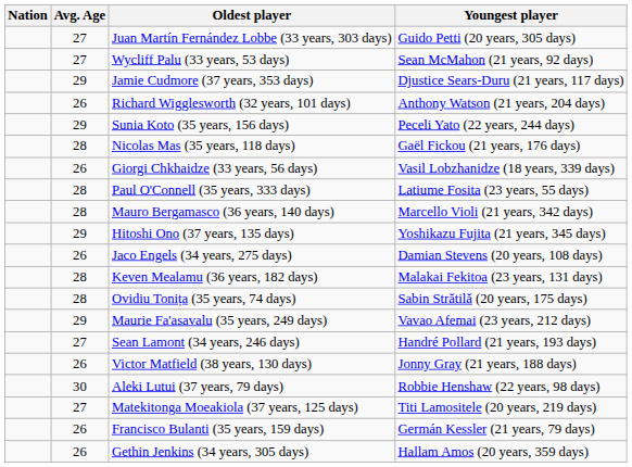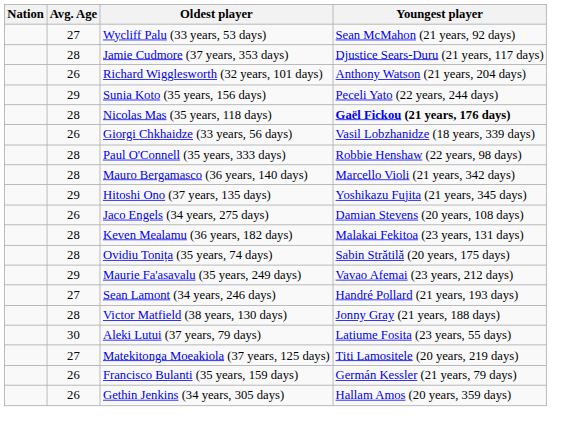 <table class="wikitable sortable">
 <tr>
 <th>Nation</th>
 <th>Avg. Age</th>
 <th class="unsortable">Oldest player</th>
 <th class="unsortable">Youngest player</th>
 </tr>
 <tr>
 <td></td>
 <td align=center>27</td>
-<td><a href='#'>Juan Martín Fernández Lobbe</a> (33 years, 303 days)</td>
-<td><a href='#'>Guido Petti</a> (20 years, 305 days)</td>
-</tr>
-<tr>
-<td></td>
-<td align=center>27</td>
 <td><a href='#'>Wycliff Palu</a> (33 years, 53 days)</td>
 <td><a href='#'>Sean McMahon</a> (21 years, 92 days)</td>
 </tr>
 <tr>
 <td></td>
-<td align=center>29</td>
+<td align=center>28</td>
 <td><a href='#'>Jamie Cudmore</a> (37 years, 353 days)</td>
 <td><a href='#'>Djustice Sears-Duru</a> (21 years, 117 days)</td>
 </tr>
 <tr>
 <td></td>
 <td align=center>26</td>
 <td><a href='#'>Richard Wigglesworth</a> (32 years, 101 days)</td>
 <td><a href='#'>Anthony Watson</a> (21 years, 204 days)</td>
 </tr>
 <tr>
 <td></td>
 <td align=center>29</td>
 <td><a href='#'>Sunia Koto</a> (35 years, 156 days)</td>
 <td><a href='#'>Peceli Yato</a> (22 years, 244 days)</td>
 </tr>
 <tr>
 <td></td>
 <td align=center>28</td>
 <td><a href='#'>Nicolas Mas</a> (35 years, 118 days)</td>
-<td><a href='#'>Gaël Fickou</a> (21 years, 176 days)</td>
+<td><strong><a href='#'>Gaël Fickou</a> (21 years, 176 days)</strong></td>
 </tr>
 <tr>
 <td></td>
 <td align=center>26</td>
 <td><a href='#'>Giorgi Chkhaidze</a> (33 years, 56 days)</td>
 <td><a href='#'>Vasil Lobzhanidze</a> (18 years, 339 days)</td>
 </tr>
 <tr>
 <td></td>
 <td align=center>28</td>
 <td><a href='#'>Paul O'Connell</a> (35 years, 333 days)</td>
-<td><a href='#'>Latiume Fosita</a> (23 years, 55 days)</td>
+<td><a href='#'>Robbie Henshaw</a> (22 years, 98 days)</td>
 </tr>
 <tr>
 <td></td>
 <td align=center>28</td>
 <td><a href='#'>Mauro Bergamasco</a> (36 years, 140 days)</td>
 <td><a href='#'>Marcello Violi</a> (21 years, 342 days)</td>
 </tr>
 <tr>
 <td></td>
 <td align=center>29</td>
 <td><a href='#'>Hitoshi Ono</a> (37 years, 135 days)</td>
 <td><a href='#'>Yoshikazu Fujita</a> (21 years, 345 days)</td>
 </tr>
 <tr>
 <td></td>
 <td align=center>26</td>
 <td><a href='#'>Jaco Engels</a> (34 years, 275 days)</td>
 <td><a href='#'>Damian Stevens</a> (20 years, 108 days)</td>
 </tr>
 <tr>
 <td></td>
 <td align=center>28</td>
 <td><a href='#'>Keven Mealamu</a> (36 years, 182 days)</td>
 <td><a href='#'>Malakai Fekitoa</a> (23 years, 131 days)</td>
 </tr>
 <tr>
 <td></td>
 <td align=center>28</td>
 <td><a href='#'>Ovidiu Tonița</a> (35 years, 74 days)</td>
 <td><a href='#'>Sabin Strătilă</a> (20 years, 175 days)</td>
 </tr>
 <tr>
 <td></td>
 <td align=center>29</td>
 <td><a href='#'>Maurie Fa'asavalu</a> (35 years, 249 days)</td>
 <td><a href='#'>Vavao Afemai</a> (23 years, 212 days)</td>
 </tr>
 <tr>
 <td></td>
 <td align=center>27</td>
 <td><a href='#'>Sean Lamont</a> (34 years, 246 days)</td>
 <td><a href='#'>Handré Pollard</a> (21 years, 193 days)</td>
 </tr>
 <tr>
 <td></td>
-<td align=center>26</td>
+<td align=center>28</td>
 <td><a href='#'>Victor Matfield</a> (38 years, 130 days)</td>
 <td><a href='#'>Jonny Gray</a> (21 years, 188 days)</td>
 </tr>
 <tr>
 <td></td>
 <td align=center>30</td>
 <td><a href='#'>Aleki Lutui</a> (37 years, 79 days)</td>
-<td><a href='#'>Robbie Henshaw</a> (22 years, 98 days)</td>
+<td><a href='#'>Latiume Fosita</a> (23 years, 55 days)</td>
 </tr>
 <tr>
 <td></td>
 <td align=center>27</td>
 <td><a href='#'>Matekitonga Moeakiola</a> (37 years, 125 days)</td>
 <td><a href='#'>Titi Lamositele</a> (20 years, 219 days)</td>
 </tr>
 <tr>
 <td></td>
 <td align=center>26</td>
 <td><a href='#'>Francisco Bulanti</a> (35 years, 159 days)</td>
 <td><a href='#'>Germán Kessler</a> (21 years, 79 days)</td>
 </tr>
 <tr>
 <td></td>
 <td align=center>26</td>
 <td><a href='#'>Gethin Jenkins</a> (34 years, 305 days)</td>
 <td><a href='#'>Hallam Amos</a> (20 years, 359 days)</td>
 </tr>
 </table>
